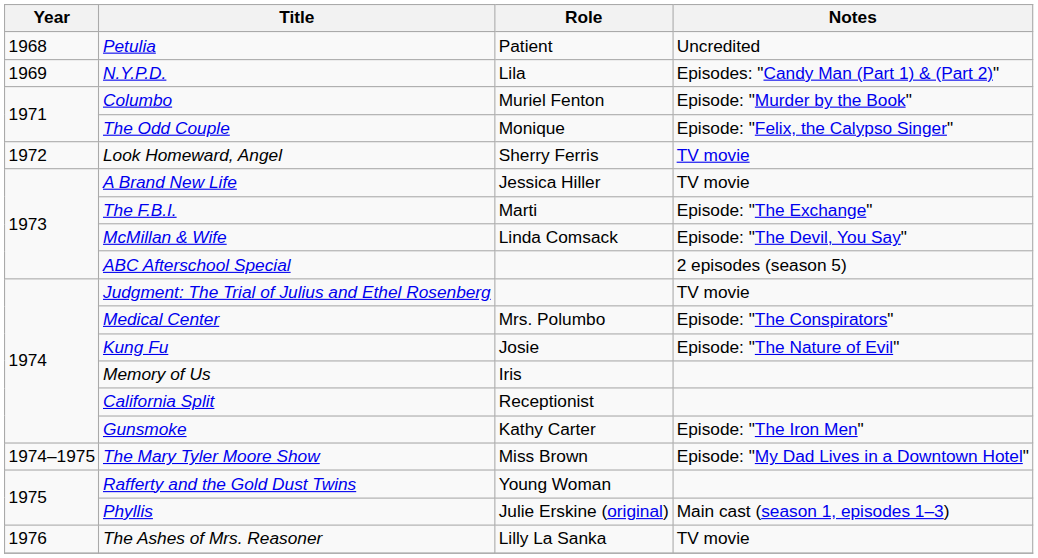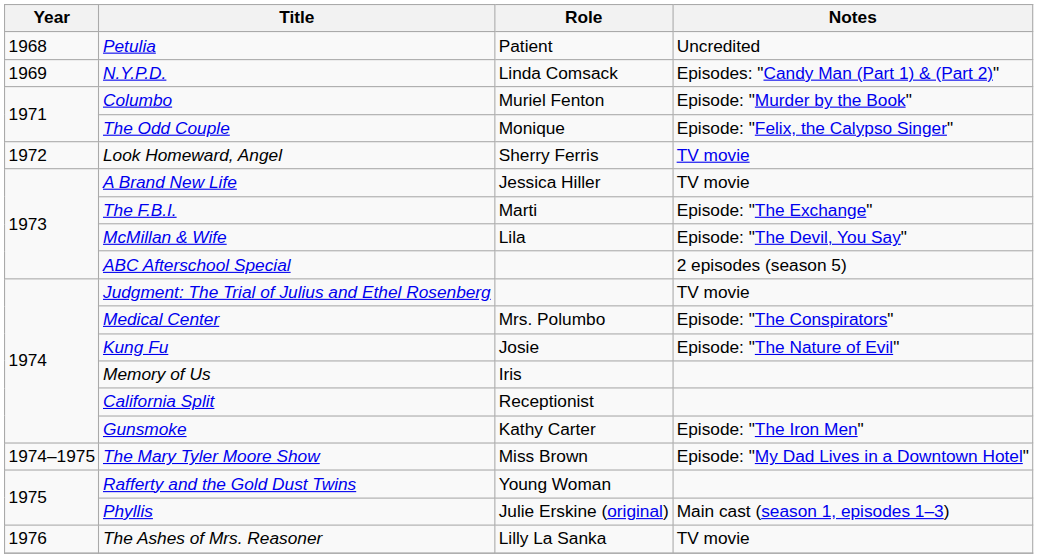 <table class="wikitable sortable">
 <tr>
 <th>Year</th>
 <th>Title</th>
 <th>Role</th>
 <th>Notes</th>
 </tr>
 <tr>
 <td>1968</td>
 <td><em><a href='#'>Petulia</a></em></td>
 <td>Patient</td>
 <td>Uncredited</td>
 </tr>
 <tr>
 <td>1969</td>
 <td><em><a href='#'>N.Y.P.D.</a></em></td>
-<td>Lila</td>
+<td>Linda Comsack</td>
 <td>Episodes: "<a href='#'>Candy Man (Part 1) & (Part 2)</a>"</td>
 </tr>
 <tr>
 <td rowspan=2>1971</td>
 <td><em><a href='#'>Columbo</a></em></td>
 <td>Muriel Fenton</td>
 <td>Episode: "<a href='#'>Murder by the Book</a>"</td>
 </tr>
 <tr>
 <td><em><a href='#'>The Odd Couple</a></em></td>
 <td>Monique</td>
 <td>Episode: "<a href='#'>Felix, the Calypso Singer</a>"</td>
 </tr>
 <tr>
 <td>1972</td>
 <td><em>Look Homeward, Angel</em></td>
 <td>Sherry Ferris</td>
 <td><a href='#'>TV movie</a></td>
 </tr>
 <tr>
 <td rowspan=4>1973</td>
 <td><em><a href='#'>A Brand New Life</a></em></td>
 <td>Jessica Hiller</td>
 <td>TV movie</td>
 </tr>
 <tr>
 <td><em><a href='#'>The F.B.I.</a></em></td>
 <td>Marti</td>
 <td>Episode: "<a href='#'>The Exchange</a>"</td>
 </tr>
 <tr>
 <td><em><a href='#'>McMillan & Wife</a></em></td>
-<td>Linda Comsack</td>
+<td>Lila</td>
 <td>Episode: "<a href='#'>The Devil, You Say</a>"</td>
 </tr>
 <tr>
 <td><em><a href='#'>ABC Afterschool Special</a></em></td>
 <td></td>
 <td>2 episodes (season 5)</td>
 </tr>
 <tr>
 <td rowspan=6>1974</td>
 <td><em><a href='#'>Judgment: The Trial of Julius and Ethel Rosenberg</a></em></td>
 <td></td>
 <td>TV movie</td>
 </tr>
 <tr>
 <td><em><a href='#'>Medical Center</a></em></td>
 <td>Mrs. Polumbo</td>
 <td>Episode: "<a href='#'>The Conspirators</a>"</td>
 </tr>
 <tr>
 <td><em><a href='#'>Kung Fu</a></em></td>
 <td>Josie</td>
 <td>Episode: "<a href='#'>The Nature of Evil</a>"</td>
 </tr>
 <tr>
 <td><em>Memory of Us</em></td>
 <td>Iris</td>
 <td></td>
 </tr>
 <tr>
 <td><em><a href='#'>California Split</a></em></td>
 <td>Receptionist</td>
 <td></td>
 </tr>
 <tr>
 <td><em><a href='#'>Gunsmoke</a></em></td>
 <td>Kathy Carter</td>
 <td>Episode: "<a href='#'>The Iron Men</a>"</td>
 </tr>
 <tr>
 <td>1974–1975</td>
 <td><em><a href='#'>The Mary Tyler Moore Show</a></em></td>
 <td>Miss Brown</td>
 <td>Episode: "<a href='#'>My Dad Lives in a Downtown Hotel</a>"</td>
 </tr>
 <tr>
 <td rowspan=2>1975</td>
 <td><em><a href='#'>Rafferty and the Gold Dust Twins</a></em></td>
 <td>Young Woman</td>
 <td></td>
 </tr>
 <tr>
 <td><em><a href='#'>Phyllis</a></em></td>
 <td>Julie Erskine (<a href='#'>original</a>)</td>
 <td>Main cast (<a href='#'>season 1, episodes 1–3</a>)</td>
 </tr>
 <tr>
 <td>1976</td>
 <td><em>The Ashes of Mrs. Reasoner</em></td>
 <td>Lilly La Sanka</td>
 <td>TV movie</td>
 </tr>
 <tr>
 </tr>
 </table>
